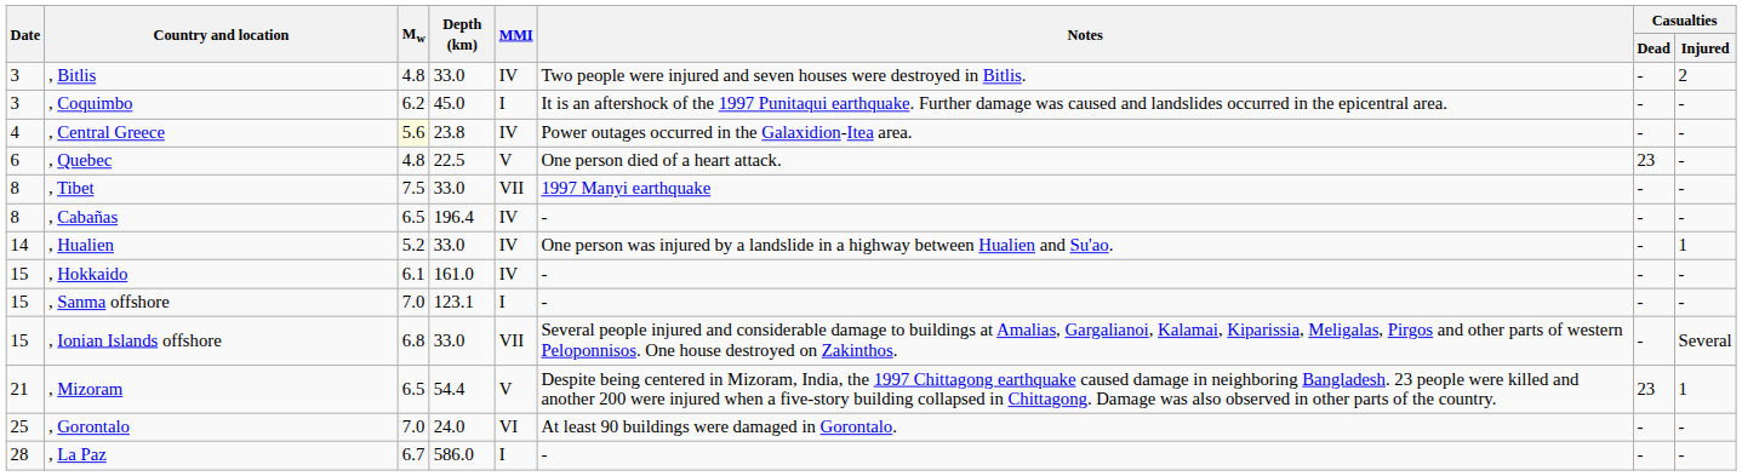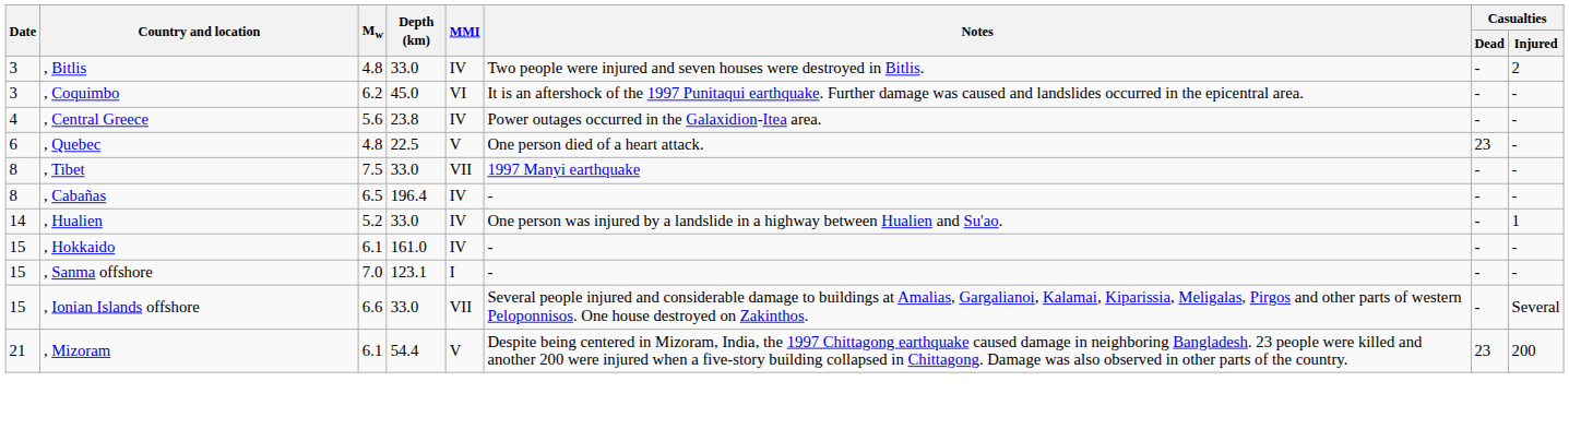 <table class="wikitable sortable" style="border:1px black; margin-left:1em;">
 <tr>
 <th rowspan="2"><small>Date</small></th>
 <th rowspan="2" style="width: 310px"><small>Country and location</small></th>
 <th rowspan="2"><small>M<sub>w</sub></small></th>
 <th rowspan="2"><small>Depth (km)</small></th>
 <th rowspan="2"><small><a href='#'>MMI</a></small></th>
 <th rowspan="2" class="unsortable"><small>Notes</small></th>
 <th colspan="2"><small>Casualties</small></th>
 </tr>
 <tr>
 <th><small>Dead</small></th>
 <th><small>Injured</small></th>
 </tr>
 <tr>
 <td>3</td>
 <td>, <a href='#'>Bitlis</a></td>
 <td>4.8</td>
 <td>33.0</td>
 <td>IV</td>
 <td>Two people were injured and seven houses were destroyed in <a href='#'>Bitlis</a>.</td>
 <td>-</td>
 <td>2</td>
 </tr>
 <tr>
 <td>3</td>
 <td>, <a href='#'>Coquimbo</a></td>
 <td>6.2</td>
 <td>45.0</td>
-<td>I</td>
+<td>VI</td>
 <td>It is an aftershock of the <a href='#'>1997 Punitaqui earthquake</a>. Further damage was caused and landslides occurred in the epicentral area.</td>
 <td>-</td>
 <td>-</td>
 </tr>
 <tr>
 <td>4</td>
 <td>, <a href='#'>Central Greece</a></td>
-<td style="background: lightyellow;">5.6</td>
+<td>5.6</td>
 <td>23.8</td>
 <td>IV</td>
 <td>Power outages occurred in the <a href='#'>Galaxidion</a>-<a href='#'>Itea</a> area.</td>
 <td>-</td>
 <td>-</td>
 </tr>
 <tr>
 <td>6</td>
 <td>, <a href='#'>Quebec</a></td>
 <td>4.8</td>
 <td>22.5</td>
 <td>V</td>
 <td>One person died of a heart attack.</td>
 <td>23</td>
 <td>-</td>
 </tr>
 <tr>
 <td>8</td>
 <td>, <a href='#'>Tibet</a></td>
 <td>7.5</td>
 <td>33.0</td>
 <td>VII</td>
 <td><a href='#'>1997 Manyi earthquake</a></td>
 <td>-</td>
 <td>-</td>
 </tr>
 <tr>
 <td>8</td>
 <td>, <a href='#'>Cabañas</a></td>
 <td>6.5</td>
 <td>196.4</td>
 <td>IV</td>
 <td>-</td>
 <td>-</td>
 <td>-</td>
 </tr>
 <tr>
 <td>14</td>
 <td>, <a href='#'>Hualien</a></td>
 <td>5.2</td>
 <td>33.0</td>
 <td>IV</td>
 <td>One person was injured by a landslide in a highway between <a href='#'>Hualien</a> and <a href='#'>Su'ao</a>.</td>
 <td>-</td>
 <td>1</td>
 </tr>
 <tr>
 <td>15</td>
 <td>, <a href='#'>Hokkaido</a></td>
 <td>6.1</td>
 <td>161.0</td>
 <td>IV</td>
 <td>-</td>
 <td>-</td>
 <td>-</td>
 </tr>
 <tr>
 <td>15</td>
 <td>, <a href='#'>Sanma</a> offshore</td>
 <td>7.0</td>
 <td>123.1</td>
 <td>I</td>
 <td>-</td>
 <td>-</td>
 <td>-</td>
 </tr>
 <tr>
 <td>15</td>
 <td>, <a href='#'>Ionian Islands</a> offshore</td>
-<td>6.8</td>
+<td>6.6</td>
 <td>33.0</td>
 <td>VII</td>
 <td>Several people injured and considerable damage to buildings at <a href='#'>Amalias</a>, <a href='#'>Gargalianoi</a>, <a href='#'>Kalamai</a>, <a href='#'>Kiparissia</a>, <a href='#'>Meligalas</a>, <a href='#'>Pirgos</a> and other parts of western <a href='#'>Peloponnisos</a>. One house destroyed on <a href='#'>Zakinthos</a>.</td>
 <td>-</td>
 <td>Several</td>
 </tr>
 <tr>
 <td>21</td>
 <td>, <a href='#'>Mizoram</a></td>
-<td>6.5</td>
+<td>6.1</td>
 <td>54.4</td>
 <td>V</td>
 <td>Despite being centered in Mizoram, India, the <a href='#'>1997 Chittagong earthquake</a> caused damage in neighboring <a href='#'>Bangladesh</a>. 23 people were killed and another 200 were injured when a five-story building collapsed in <a href='#'>Chittagong</a>. Damage was also observed in other parts of the country.</td>
 <td>23</td>
-<td>1</td>
-</tr>
-<tr>
-<td>25</td>
-<td>, <a href='#'>Gorontalo</a></td>
-<td>7.0</td>
-<td>24.0</td>
-<td>VI</td>
-<td>At least 90 buildings were damaged in <a href='#'>Gorontalo</a>.</td>
-<td>-</td>
-<td>-</td>
-</tr>
-<tr>
-<td>28</td>
-<td>, <a href='#'>La Paz</a></td>
-<td>6.7</td>
-<td>586.0</td>
-<td>I</td>
-<td>-</td>
-<td>-</td>
-<td>-</td>
+<td>200</td>
 </tr>
 <tr>
 </tr>
 </table>
